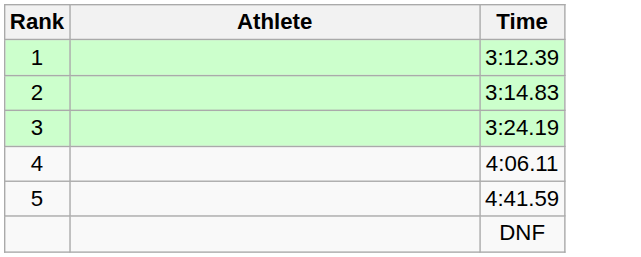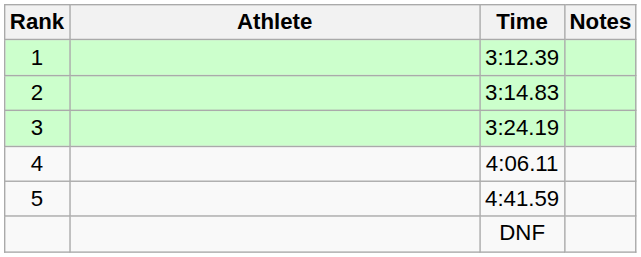 <table class="wikitable" style="text-align:center">
 <tr>
 <th>Rank</th>
 <th Style="width:18em">Athlete</th>
 <th>Time</th>
+<th>Notes</th>
 </tr>
 <tr style="background:#cfc">
 <td>1</td>
 <td style="text-align:left"></td>
 <td>3:12.39</td>
+<td></td>
 </tr>
 <tr style="background:#cfc">
 <td>2</td>
 <td style="text-align:left"></td>
 <td>3:14.83</td>
+<td></td>
 </tr>
 <tr style="background:#cfc">
 <td>3</td>
 <td style="text-align:left"></td>
 <td>3:24.19</td>
+<td></td>
 </tr>
 <tr>
 <td>4</td>
 <td style="text-align:left"></td>
 <td>4:06.11</td>
+<td></td>
 </tr>
 <tr>
 <td>5</td>
 <td style="text-align:left"></td>
 <td>4:41.59</td>
+<td></td>
 </tr>
 <tr>
 <td></td>
 <td style="text-align:left"></td>
 <td>DNF</td>
+<td></td>
 </tr>
 </table>
